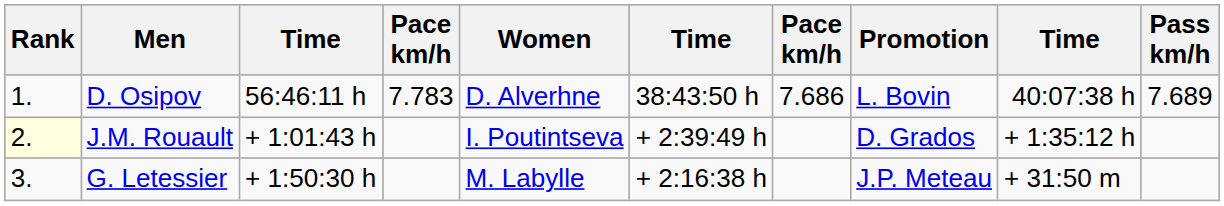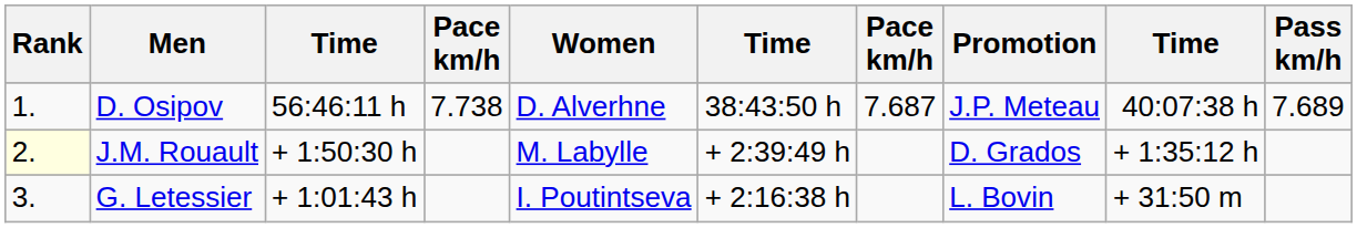 <table class="wikitable sortable" BORDER="1" CELLSPACING="0">
 <tr ---->
 <th>Rank</th>
 <th>Men</th>
 <th>Time</th>
 <th>Pace <br> km/h</th>
 <th>Women</th>
 <th>Time</th>
 <th>Pace <br> km/h</th>
 <th>Promotion</th>
 <th>Time</th>
 <th>Pass<br> km/h</th>
 </tr>
 <tr ---->
 <td>1.</td>
 <td> <a href='#'>D. Osipov</a></td>
 <td>56:46:11 h</td>
-<td style="text-align: center;">7.783</td>
+<td style="text-align: center;">7.738</td>
 <td> <a href='#'>D. Alverhne</a></td>
 <td>38:43:50 h</td>
-<td style="text-align: center;">7.686</td>
-<td> <a href='#'>L. Bovin</a></td>
+<td style="text-align: center;">7.687</td>
+<td> <a href='#'>J.P. Meteau</a></td>
 <td align="right">40:07:38 h</td>
 <td style="text-align: center;">7.689</td>
 </tr>
 <tr>
 <td style="background: lightyellow;">2.</td>
 <td> <a href='#'>J.M. Rouault</a></td>
-<td>+ 1:01:43 h</td>
+<td>+ 1:50:30 h</td>
 <td></td>
-<td> <a href='#'>I. Poutintseva</a></td>
+<td> <a href='#'>M. Labylle</a></td>
 <td>+ 2:39:49 h</td>
 <td></td>
 <td> <a href='#'>D. Grados</a></td>
 <td>+ 1:35:12 h</td>
 <td></td>
 </tr>
 <tr>
 <td>3.</td>
 <td> <a href='#'>G. Letessier</a></td>
-<td>+ 1:50:30 h</td>
+<td>+ 1:01:43 h</td>
 <td></td>
-<td> <a href='#'>M. Labylle</a></td>
+<td> <a href='#'>I. Poutintseva</a></td>
 <td>+ 2:16:38 h</td>
 <td></td>
-<td> <a href='#'>J.P. Meteau</a></td>
+<td> <a href='#'>L. Bovin</a></td>
 <td>+ 31:50 m</td>
 <td></td>
 </tr>
 </table>
